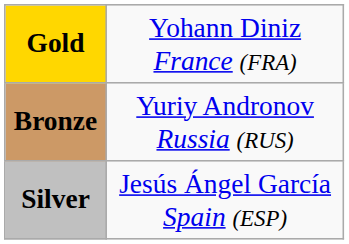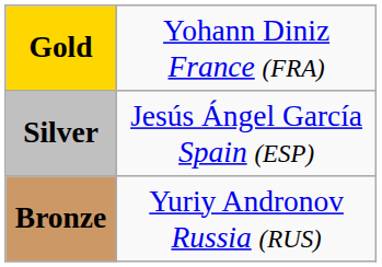 <table class="wikitable" style=" text-align:center; font-size:110%;" width="35%">
 <tr>
 <td bgcolor="gold"><strong>Gold</strong></td>
 <td> <a href='#'>Yohann Diniz</a><br><em><a href='#'>France</a> <small>(FRA)</small></em></td>
 </tr>
 <tr>
+<td bgcolor="silver"><strong>Silver</strong></td>
+<td> <a href='#'>Jesús Ángel García</a><br><em><a href='#'>Spain</a> <small>(ESP)</small></em></td>
+</tr>
+<tr>
 <td bgcolor="CC9966"><strong>Bronze</strong></td>
 <td> <a href='#'>Yuriy Andronov</a><br><em><a href='#'>Russia</a> <small>(RUS)</small></em></td>
 </tr>
-<tr>
-<td bgcolor="silver"><strong>Silver</strong></td>
-<td> <a href='#'>Jesús Ángel García</a><br><em><a href='#'>Spain</a> <small>(ESP)</small></em></td>
-</tr>
 </table>
